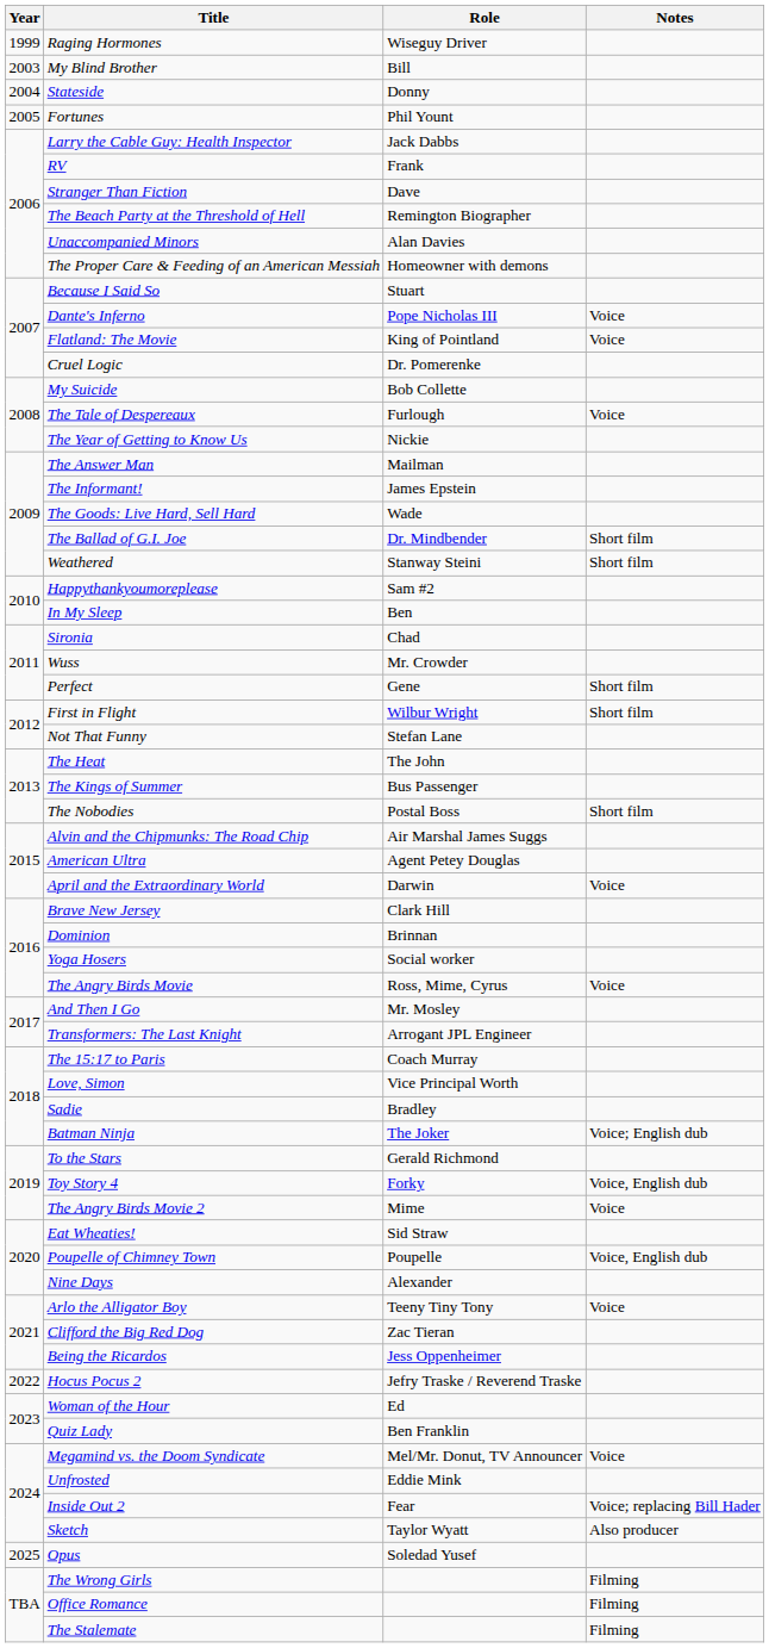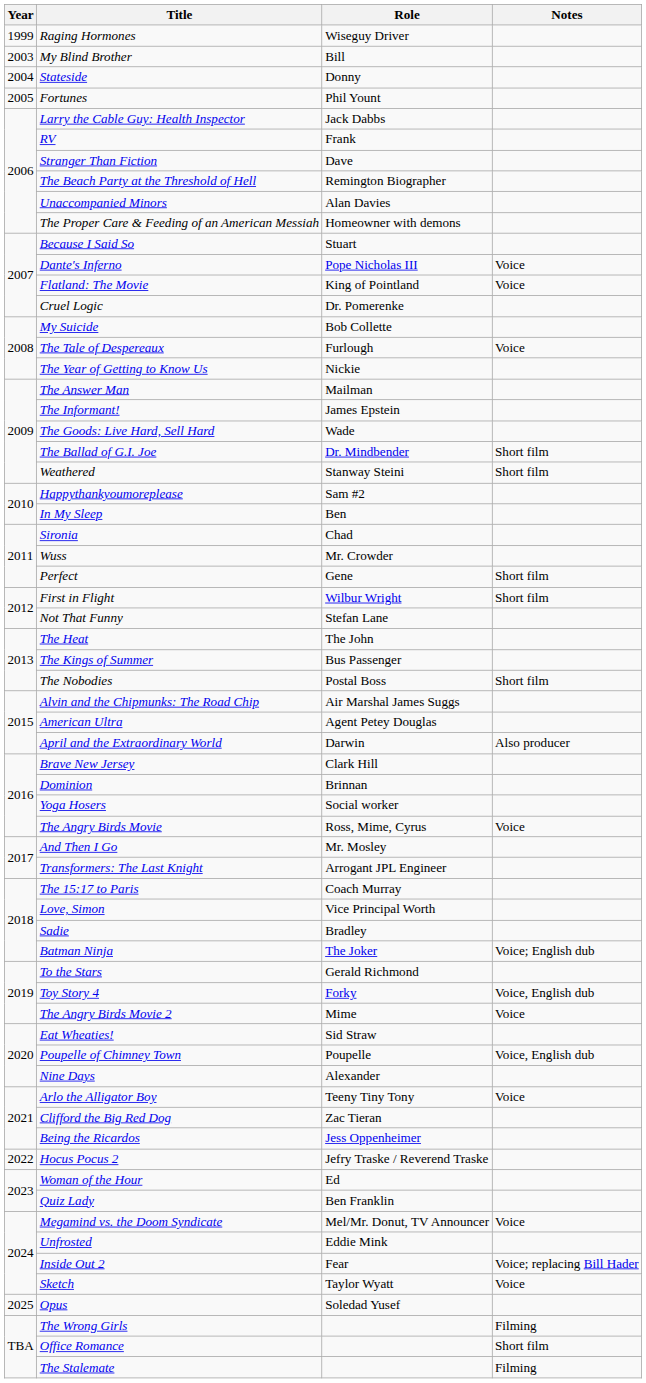 <table class="wikitable sortable">
 <tr>
 <th>Year</th>
 <th>Title</th>
 <th>Role</th>
 <th class="unsortable">Notes</th>
 </tr>
 <tr>
 <td>1999</td>
 <td><em>Raging Hormones</em></td>
 <td>Wiseguy Driver</td>
 <td></td>
 </tr>
 <tr>
 <td>2003</td>
 <td><em>My Blind Brother</em></td>
 <td>Bill</td>
 <td></td>
 </tr>
 <tr>
 <td>2004</td>
 <td><em><a href='#'>Stateside</a></em></td>
 <td>Donny</td>
 <td></td>
 </tr>
 <tr>
 <td>2005</td>
 <td><em>Fortunes</em></td>
 <td>Phil Yount</td>
 <td></td>
 </tr>
 <tr>
 <td rowspan="6">2006</td>
 <td><em><a href='#'>Larry the Cable Guy: Health Inspector</a></em></td>
 <td>Jack Dabbs</td>
 <td></td>
 </tr>
 <tr>
 <td><em><a href='#'>RV</a></em></td>
 <td>Frank</td>
 <td></td>
 </tr>
 <tr>
 <td><em><a href='#'>Stranger Than Fiction</a></em></td>
 <td>Dave</td>
 <td></td>
 </tr>
 <tr>
 <td><em><a href='#'>The Beach Party at the Threshold of Hell</a></em></td>
 <td>Remington Biographer</td>
 <td></td>
 </tr>
 <tr>
 <td><em><a href='#'>Unaccompanied Minors</a></em></td>
 <td>Alan Davies</td>
 <td></td>
 </tr>
 <tr>
 <td><em>The Proper Care & Feeding of an American Messiah</em></td>
 <td>Homeowner with demons</td>
 <td></td>
 </tr>
 <tr>
 <td rowspan="4">2007</td>
 <td><em><a href='#'>Because I Said So</a></em></td>
 <td>Stuart</td>
 <td></td>
 </tr>
 <tr>
 <td><em><a href='#'>Dante's Inferno</a></em></td>
 <td><a href='#'>Pope Nicholas III</a></td>
 <td>Voice</td>
 </tr>
 <tr>
 <td><em><a href='#'>Flatland: The Movie</a></em></td>
 <td>King of Pointland</td>
 <td>Voice</td>
 </tr>
 <tr>
 <td><em>Cruel Logic</em></td>
 <td>Dr. Pomerenke</td>
 <td></td>
 </tr>
 <tr>
 <td rowspan="3">2008</td>
 <td><em><a href='#'>My Suicide</a></em></td>
 <td>Bob Collette</td>
 <td></td>
 </tr>
 <tr>
 <td><em><a href='#'>The Tale of Despereaux</a></em></td>
 <td>Furlough</td>
 <td>Voice</td>
 </tr>
 <tr>
 <td><em><a href='#'>The Year of Getting to Know Us</a></em></td>
 <td>Nickie</td>
 <td></td>
 </tr>
 <tr>
 <td rowspan="5">2009</td>
 <td><em><a href='#'>The Answer Man</a></em></td>
 <td>Mailman</td>
 <td></td>
 </tr>
 <tr>
 <td><em><a href='#'>The Informant!</a></em></td>
 <td>James Epstein</td>
 <td></td>
 </tr>
 <tr>
 <td><em><a href='#'>The Goods: Live Hard, Sell Hard</a></em></td>
 <td>Wade</td>
 <td></td>
 </tr>
 <tr>
 <td><em><a href='#'>The Ballad of G.I. Joe</a></em></td>
 <td><a href='#'>Dr. Mindbender</a></td>
 <td>Short film</td>
 </tr>
 <tr>
 <td><em>Weathered</em></td>
 <td>Stanway Steini</td>
 <td>Short film</td>
 </tr>
 <tr>
 <td rowspan="2">2010</td>
 <td><em><a href='#'>Happythankyoumoreplease</a></em></td>
 <td>Sam #2</td>
 <td></td>
 </tr>
 <tr>
 <td><em><a href='#'>In My Sleep</a></em></td>
 <td>Ben</td>
 <td></td>
 </tr>
 <tr>
 <td rowspan="3">2011</td>
 <td><em><a href='#'>Sironia</a></em></td>
 <td>Chad</td>
 <td></td>
 </tr>
 <tr>
 <td><em>Wuss</em></td>
 <td>Mr. Crowder</td>
 <td></td>
 </tr>
 <tr>
 <td><em>Perfect</em></td>
 <td>Gene</td>
 <td>Short film</td>
 </tr>
 <tr>
 <td rowspan="2">2012</td>
 <td><em>First in Flight</em></td>
 <td><a href='#'>Wilbur Wright</a></td>
 <td>Short film</td>
 </tr>
 <tr>
 <td><em>Not That Funny</em></td>
 <td>Stefan Lane</td>
 <td></td>
 </tr>
 <tr>
 <td rowspan="3">2013</td>
 <td><em><a href='#'>The Heat</a></em></td>
 <td>The John</td>
 <td></td>
 </tr>
 <tr>
 <td><em><a href='#'>The Kings of Summer</a></em></td>
 <td>Bus Passenger</td>
 <td></td>
 </tr>
 <tr>
 <td><em>The Nobodies</em></td>
 <td>Postal Boss</td>
 <td>Short film</td>
 </tr>
 <tr>
 <td rowspan="3">2015</td>
 <td><em><a href='#'>Alvin and the Chipmunks: The Road Chip</a></em></td>
 <td>Air Marshal James Suggs</td>
 <td></td>
 </tr>
 <tr>
 <td><em><a href='#'>American Ultra</a></em></td>
 <td>Agent Petey Douglas</td>
 <td></td>
 </tr>
 <tr>
 <td><em><a href='#'>April and the Extraordinary World</a></em></td>
 <td>Darwin</td>
-<td>Voice</td>
+<td>Also producer</td>
 </tr>
 <tr>
 <td rowspan="4">2016</td>
 <td><em><a href='#'>Brave New Jersey</a></em></td>
 <td>Clark Hill</td>
 <td></td>
 </tr>
 <tr>
 <td><em><a href='#'>Dominion</a></em></td>
 <td>Brinnan</td>
 <td></td>
 </tr>
 <tr>
 <td><em><a href='#'>Yoga Hosers</a></em></td>
 <td>Social worker</td>
 <td></td>
 </tr>
 <tr>
 <td><em><a href='#'>The Angry Birds Movie</a></em></td>
 <td>Ross, Mime, Cyrus</td>
 <td>Voice</td>
 </tr>
 <tr>
 <td rowspan="2">2017</td>
 <td><em><a href='#'>And Then I Go</a></em></td>
 <td>Mr. Mosley</td>
 <td></td>
 </tr>
 <tr>
 <td><em><a href='#'>Transformers: The Last Knight</a></em></td>
 <td>Arrogant JPL Engineer</td>
 <td></td>
 </tr>
 <tr>
 <td rowspan="4">2018</td>
 <td><em><a href='#'>The 15:17 to Paris</a></em></td>
 <td>Coach Murray</td>
 <td></td>
 </tr>
 <tr>
 <td><em><a href='#'>Love, Simon</a></em></td>
 <td>Vice Principal Worth</td>
 <td></td>
 </tr>
 <tr>
 <td><em><a href='#'>Sadie</a></em></td>
 <td>Bradley</td>
 <td></td>
 </tr>
 <tr>
 <td><em><a href='#'>Batman Ninja</a></em></td>
 <td><a href='#'>The Joker</a></td>
 <td>Voice; English dub</td>
 </tr>
 <tr>
 <td rowspan="3">2019</td>
 <td><em><a href='#'>To the Stars</a></em></td>
 <td>Gerald Richmond</td>
 <td></td>
 </tr>
 <tr>
 <td><em><a href='#'>Toy Story 4</a></em></td>
 <td><a href='#'>Forky</a></td>
 <td>Voice, English dub</td>
 </tr>
 <tr>
 <td><em><a href='#'>The Angry Birds Movie 2</a></em></td>
 <td>Mime</td>
 <td>Voice</td>
 </tr>
 <tr>
 <td rowspan="3">2020</td>
 <td><em><a href='#'>Eat Wheaties!</a></em></td>
 <td>Sid Straw</td>
 <td></td>
 </tr>
 <tr>
 <td><a href='#'><em>Poupelle of Chimney Town</em></a></td>
 <td>Poupelle</td>
 <td>Voice, English dub</td>
 </tr>
 <tr>
 <td><em><a href='#'>Nine Days</a></em></td>
 <td>Alexander</td>
 <td></td>
 </tr>
 <tr>
 <td rowspan="3">2021</td>
 <td><em><a href='#'>Arlo the Alligator Boy</a></em></td>
 <td>Teeny Tiny Tony</td>
 <td>Voice</td>
 </tr>
 <tr>
 <td><em><a href='#'>Clifford the Big Red Dog</a></em></td>
 <td>Zac Tieran</td>
 <td></td>
 </tr>
 <tr>
 <td><em><a href='#'>Being the Ricardos</a></em></td>
 <td><a href='#'>Jess Oppenheimer</a></td>
 <td></td>
 </tr>
 <tr>
 <td>2022</td>
 <td><em><a href='#'>Hocus Pocus 2</a></em></td>
 <td>Jefry Traske / Reverend Traske</td>
 <td></td>
 </tr>
 <tr>
 <td rowspan="2">2023</td>
 <td><em><a href='#'>Woman of the Hour</a></em></td>
 <td>Ed</td>
 <td></td>
 </tr>
 <tr>
 <td><em><a href='#'>Quiz Lady</a></em></td>
 <td>Ben Franklin</td>
 <td></td>
 </tr>
 <tr>
 <td rowspan="4">2024</td>
 <td><em><a href='#'>Megamind vs. the Doom Syndicate</a></em></td>
 <td>Mel/Mr. Donut, TV Announcer</td>
 <td>Voice</td>
 </tr>
 <tr>
 <td><em><a href='#'>Unfrosted</a></em></td>
 <td>Eddie Mink</td>
 <td></td>
 </tr>
 <tr>
 <td><em><a href='#'>Inside Out 2</a></em></td>
 <td>Fear</td>
 <td>Voice; replacing <a href='#'>Bill Hader</a></td>
 </tr>
 <tr>
 <td><em><a href='#'>Sketch</a></em></td>
 <td>Taylor Wyatt</td>
-<td>Also producer</td>
+<td>Voice</td>
 </tr>
 <tr>
 <td>2025</td>
 <td><em><a href='#'>Opus</a></em></td>
 <td>Soledad Yusef</td>
 <td></td>
 </tr>
 <tr>
 <td rowspan="3">TBA</td>
 <td><em><a href='#'>The Wrong Girls</a></em></td>
 <td></td>
 <td>Filming</td>
 </tr>
 <tr>
 <td><em><a href='#'>Office Romance</a></em></td>
 <td></td>
-<td>Filming</td>
+<td>Short film</td>
 </tr>
 <tr>
 <td><em><a href='#'>The Stalemate</a></em></td>
 <td></td>
 <td>Filming</td>
 </tr>
 </table>
